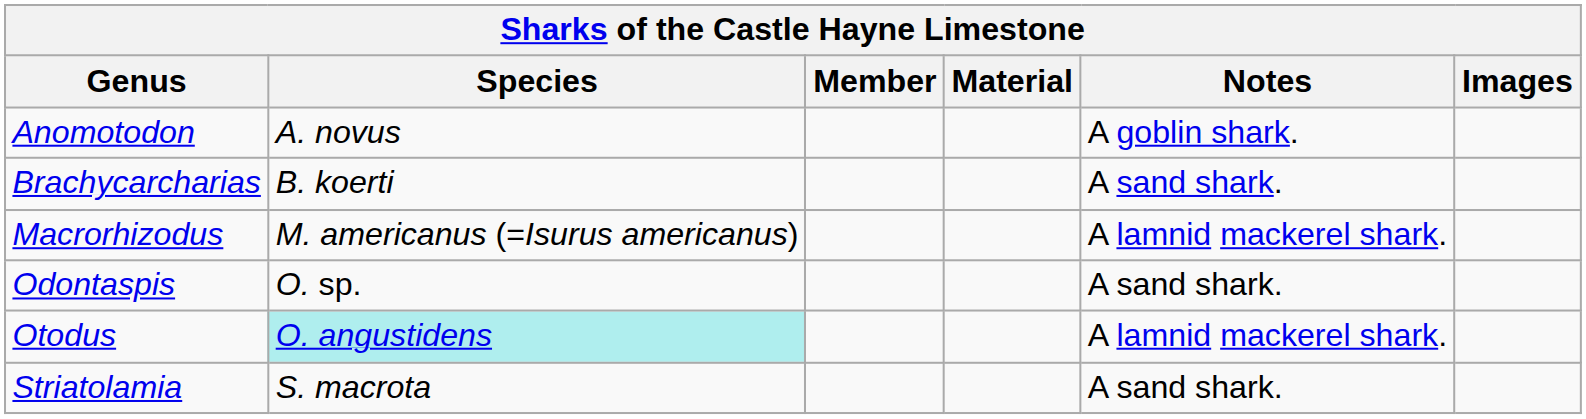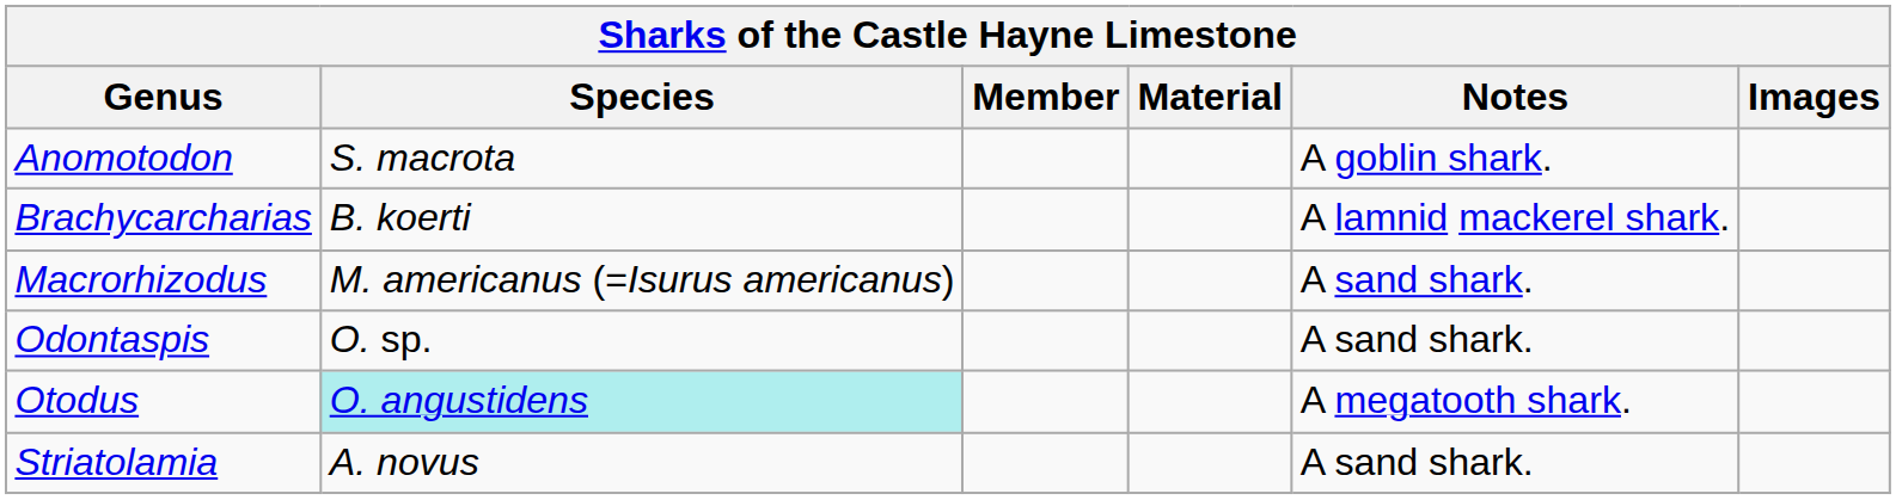 <table class="wikitable">
 <tr>
 <th colspan="6"><a href='#'>Sharks</a> of the Castle Hayne Limestone</th>
 </tr>
 <tr>
 <th>Genus</th>
 <th>Species</th>
 <th>Member</th>
 <th>Material</th>
 <th>Notes</th>
 <th>Images</th>
 </tr>
 <tr>
 <td><em><a href='#'>Anomotodon</a></em></td>
-<td><em>A. novus</em></td>
+<td><em>S. macrota</em></td>
 <td></td>
 <td></td>
 <td>A <a href='#'>goblin shark</a>.</td>
 <td></td>
 </tr>
 <tr>
 <td><em><a href='#'>Brachycarcharias</a></em></td>
 <td><em>B. koerti</em></td>
 <td></td>
 <td></td>
-<td>A <a href='#'>sand shark</a>.</td>
+<td>A <a href='#'>lamnid</a> <a href='#'>mackerel shark</a>.</td>
 <td></td>
 </tr>
 <tr>
 <td><em><a href='#'>Macrorhizodus</a></em></td>
 <td><em>M. americanus</em> (=<em>Isurus americanus</em>)</td>
 <td></td>
 <td></td>
-<td>A <a href='#'>lamnid</a> <a href='#'>mackerel shark</a>.</td>
+<td>A <a href='#'>sand shark</a>.</td>
 <td></td>
 </tr>
 <tr>
 <td><em><a href='#'>Odontaspis</a></em></td>
 <td><em>O.</em> sp.</td>
 <td></td>
 <td></td>
 <td>A sand shark.</td>
 <td></td>
 </tr>
 <tr>
 <td><em><a href='#'>Otodus</a></em></td>
 <td style="background: paleturquoise;"><em><a href='#'>O. angustidens</a></em></td>
 <td></td>
 <td></td>
-<td>A <a href='#'>lamnid</a> <a href='#'>mackerel shark</a>.</td>
+<td>A <a href='#'>megatooth shark</a>.</td>
 <td></td>
 </tr>
 <tr>
 <td><em><a href='#'>Striatolamia</a></em></td>
-<td><em>S. macrota</em></td>
+<td><em>A. novus</em></td>
 <td></td>
 <td></td>
 <td>A sand shark.</td>
 <td></td>
 </tr>
 </table>
